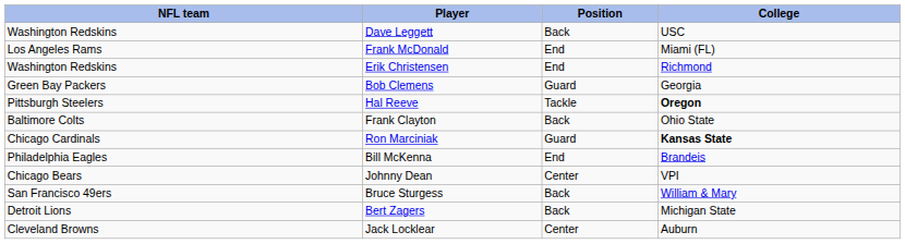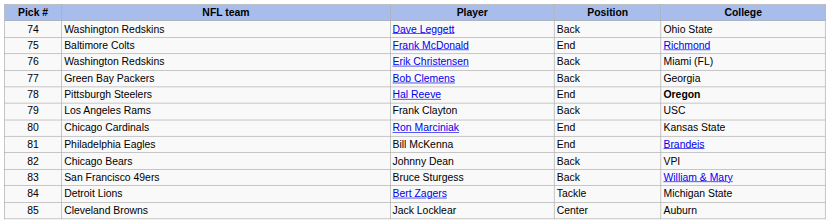 <table class="wikitable sortable sortable" style="width: 100%">
 <tr>
+<th style="background:#A8BDEC;" width=7%>Pick #</th>
 <th width=40% style="background:#A8BDEC;">NFL team</th>
 <th width=20% style="background:#A8BDEC;">Player</th>
 <th width=13% style="background:#A8BDEC;">Position</th>
 <th style="background:#A8BDEC;">College</th>
 </tr>
 <tr>
+<td align=center>74</td>
 <td>Washington Redskins</td>
 <td><a href='#'>Dave Leggett</a></td>
+<td>Back</td>
+<td>Ohio State</td>
+</tr>
+<tr>
+<td align=center>75</td>
+<td>Baltimore Colts</td>
+<td><a href='#'>Frank McDonald</a></td>
+<td>End</td>
+<td><a href='#'>Richmond</a></td>
+</tr>
+<tr>
+<td align=center>76</td>
+<td>Washington Redskins</td>
+<td><a href='#'>Erik Christensen</a></td>
+<td>Back</td>
+<td>Miami (FL)</td>
+</tr>
+<tr>
+<td align=center>77</td>
+<td>Green Bay Packers</td>
+<td><a href='#'>Bob Clemens</a></td>
+<td>Back</td>
+<td>Georgia</td>
+</tr>
+<tr>
+<td align=center>78</td>
+<td>Pittsburgh Steelers</td>
+<td><a href='#'>Hal Reeve</a></td>
+<td>End</td>
+<td><strong>Oregon</strong></td>
+</tr>
+<tr>
+<td align=center>79</td>
+<td>Los Angeles Rams</td>
+<td>Frank Clayton</td>
 <td>Back</td>
 <td>USC</td>
 </tr>
 <tr>
-<td>Los Angeles Rams</td>
-<td><a href='#'>Frank McDonald</a></td>
+<td align=center>80</td>
+<td>Chicago Cardinals</td>
+<td><a href='#'>Ron Marciniak</a></td>
 <td>End</td>
-<td>Miami (FL)</td>
+<td>Kansas State</td>
 </tr>
 <tr>
-<td>Washington Redskins</td>
-<td><a href='#'>Erik Christensen</a></td>
-<td>End</td>
-<td><a href='#'>Richmond</a></td>
-</tr>
-<tr>
-<td>Green Bay Packers</td>
-<td><a href='#'>Bob Clemens</a></td>
-<td>Guard</td>
-<td>Georgia</td>
-</tr>
-<tr>
-<td>Pittsburgh Steelers</td>
-<td><a href='#'>Hal Reeve</a></td>
-<td>Tackle</td>
-<td><strong>Oregon</strong></td>
-</tr>
-<tr>
-<td>Baltimore Colts</td>
-<td>Frank Clayton</td>
-<td>Back</td>
-<td>Ohio State</td>
-</tr>
-<tr>
-<td>Chicago Cardinals</td>
-<td><a href='#'>Ron Marciniak</a></td>
-<td>Guard</td>
-<td><strong>Kansas State</strong></td>
-</tr>
-<tr>
+<td align=center>81</td>
 <td>Philadelphia Eagles</td>
 <td>Bill McKenna</td>
 <td>End</td>
 <td><a href='#'>Brandeis</a></td>
 </tr>
 <tr>
+<td align=center>82</td>
 <td>Chicago Bears</td>
 <td>Johnny Dean</td>
-<td>Center</td>
+<td>Back</td>
 <td>VPI</td>
 </tr>
 <tr>
+<td align=center>83</td>
 <td>San Francisco 49ers</td>
 <td>Bruce Sturgess</td>
 <td>Back</td>
 <td><a href='#'>William & Mary</a></td>
 </tr>
 <tr>
+<td align=center>84</td>
 <td>Detroit Lions</td>
 <td><a href='#'>Bert Zagers</a></td>
-<td>Back</td>
+<td>Tackle</td>
 <td>Michigan State</td>
 </tr>
 <tr>
+<td align=center>85</td>
 <td>Cleveland Browns</td>
 <td>Jack Locklear</td>
 <td>Center</td>
 <td>Auburn</td>
 </tr>
 </table>
